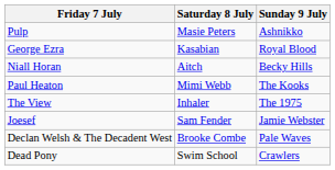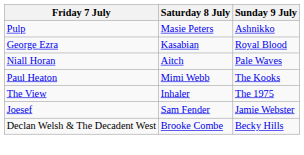 <table class="wikitable">
 <tr>
 <th>Friday 7 July</th>
 <th>Saturday 8 July</th>
 <th>Sunday 9 July</th>
 </tr>
 <tr>
 <td><a href='#'>Pulp</a></td>
 <td><a href='#'>Masie Peters</a></td>
 <td><a href='#'>Ashnikko</a></td>
 </tr>
 <tr>
 <td><a href='#'>George Ezra</a></td>
 <td><a href='#'>Kasabian</a></td>
 <td><a href='#'>Royal Blood</a></td>
 </tr>
 <tr>
 <td><a href='#'>Niall Horan</a></td>
 <td><a href='#'>Aitch</a></td>
-<td><a href='#'>Becky Hills</a></td>
+<td><a href='#'>Pale Waves</a></td>
 </tr>
 <tr>
 <td><a href='#'>Paul Heaton</a></td>
 <td><a href='#'>Mimi Webb</a></td>
 <td><a href='#'>The Kooks</a></td>
 </tr>
 <tr>
 <td><a href='#'>The View</a></td>
 <td><a href='#'>Inhaler</a></td>
 <td><a href='#'>The 1975</a></td>
 </tr>
 <tr>
 <td><a href='#'>Joesef</a></td>
 <td><a href='#'>Sam Fender</a></td>
 <td><a href='#'>Jamie Webster</a></td>
 </tr>
 <tr>
 <td>Declan Welsh & The Decadent West</td>
 <td><a href='#'>Brooke Combe</a></td>
-<td><a href='#'>Pale Waves</a></td>
-</tr>
-<tr>
-<td>Dead Pony</td>
-<td>Swim School</td>
-<td><a href='#'>Crawlers</a></td>
+<td><a href='#'>Becky Hills</a></td>
 </tr>
 </table>
